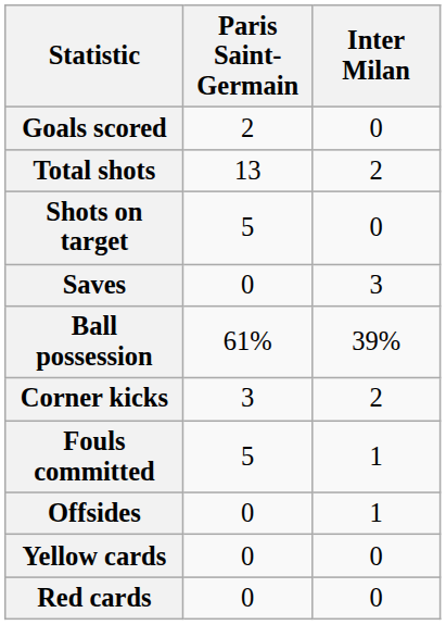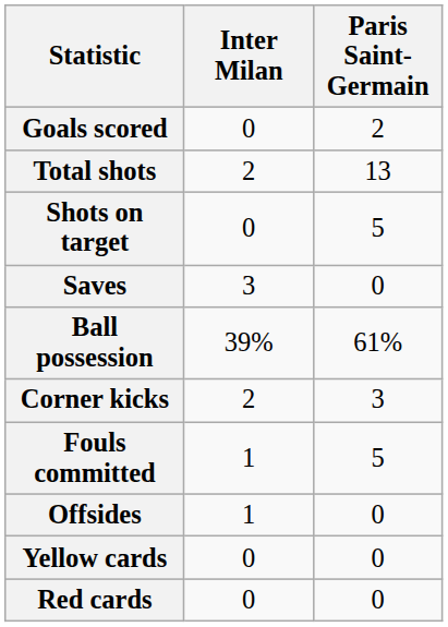 <table class="wikitable plainrowheaders" style="text-align:center">
 <tr>
 <th scope="col" style="width:100px">Statistic</th>
+<th scope="col" style="width:70px">Inter Milan</th>
 <th scope="col" style="width:70px">Paris Saint-Germain</th>
-<th scope="col" style="width:70px">Inter Milan</th>
 </tr>
 <tr>
 <th scope=row>Goals scored</th>
+<td>0</td>
 <td>2</td>
+</tr>
+<tr>
+<th scope=row>Total shots</th>
+<td>2</td>
+<td>13</td>
+</tr>
+<tr>
+<th scope=row>Shots on target</th>
+<td>0</td>
+<td>5</td>
+</tr>
+<tr>
+<th scope=row>Saves</th>
+<td>3</td>
 <td>0</td>
 </tr>
 <tr>
-<th scope=row>Total shots</th>
-<td>13</td>
-<td>2</td>
+<th scope=row>Ball possession</th>
+<td>39%</td>
+<td>61%</td>
 </tr>
 <tr>
-<th scope=row>Shots on target</th>
-<td>5</td>
-<td>0</td>
-</tr>
-<tr>
-<th scope=row>Saves</th>
-<td>0</td>
+<th scope=row>Corner kicks</th>
+<td>2</td>
 <td>3</td>
 </tr>
 <tr>
-<th scope=row>Ball possession</th>
-<td>61%</td>
-<td>39%</td>
-</tr>
-<tr>
-<th scope=row>Corner kicks</th>
-<td>3</td>
-<td>2</td>
-</tr>
-<tr>
 <th scope=row>Fouls committed</th>
+<td>1</td>
 <td>5</td>
-<td>1</td>
 </tr>
 <tr>
 <th scope=row>Offsides</th>
+<td>1</td>
 <td>0</td>
-<td>1</td>
 </tr>
 <tr>
 <th scope=row>Yellow cards</th>
 <td>0</td>
 <td>0</td>
 </tr>
 <tr>
 <th scope=row>Red cards</th>
 <td>0</td>
 <td>0</td>
 </tr>
 </table>
